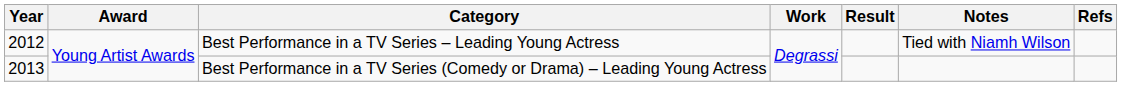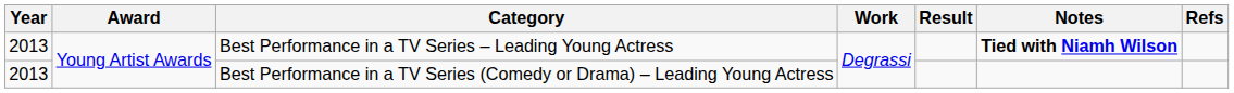 <table class="wikitable">
 <tr>
 <th>Year</th>
 <th>Award</th>
 <th>Category</th>
 <th>Work</th>
 <th>Result</th>
 <th>Notes</th>
 <th>Refs</th>
 </tr>
 <tr>
-<td>2012</td>
+<td>2013</td>
 <td rowspan="2"><a href='#'>Young Artist Awards</a></td>
 <td>Best Performance in a TV Series – Leading Young Actress</td>
 <td rowspan="2"><em><a href='#'>Degrassi</a></em></td>
 <td></td>
-<td>Tied with <a href='#'>Niamh Wilson</a></td>
+<td><strong>Tied with <a href='#'>Niamh Wilson</a></strong></td>
 <td style="text-align:center;"></td>
 </tr>
 <tr>
 <td>2013</td>
 <td>Best Performance in a TV Series (Comedy or Drama) – Leading Young Actress</td>
 <td></td>
 <td></td>
 <td style="text-align:center;"></td>
 </tr>
 </table>
